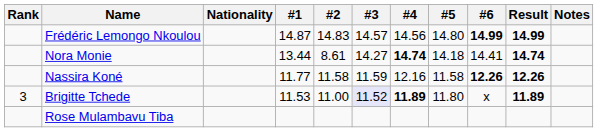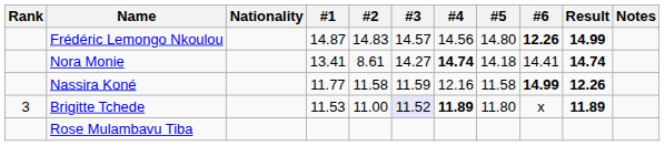 <table class="wikitable sortable" style="text-align:center;font-size:95%">
 <tr>
 <th>Rank</th>
 <th>Name</th>
 <th>Nationality</th>
 <th>#1</th>
 <th>#2</th>
 <th>#3</th>
 <th>#4</th>
 <th>#5</th>
 <th>#6</th>
 <th>Result</th>
 <th>Notes</th>
 </tr>
 <tr>
 <td></td>
 <td align=left><a href='#'>Frédéric Lemongo Nkoulou</a></td>
 <td align=left></td>
 <td>14.87</td>
 <td>14.83</td>
 <td>14.57</td>
 <td>14.56</td>
 <td>14.80</td>
-<td><strong>14.99</strong></td>
+<td><strong>12.26</strong></td>
 <td><strong>14.99</strong></td>
 <td></td>
 </tr>
 <tr>
 <td></td>
 <td align=left><a href='#'>Nora Monie</a></td>
 <td align=left></td>
-<td>13.44</td>
+<td>13.41</td>
 <td>8.61</td>
 <td>14.27</td>
 <td><strong>14.74</strong></td>
 <td>14.18</td>
 <td>14.41</td>
 <td><strong>14.74</strong></td>
 <td></td>
 </tr>
 <tr>
 <td></td>
 <td align=left><a href='#'>Nassira Koné</a></td>
 <td align=left></td>
 <td>11.77</td>
 <td>11.58</td>
 <td>11.59</td>
 <td>12.16</td>
 <td>11.58</td>
-<td><strong>12.26</strong></td>
+<td><strong>14.99</strong></td>
 <td><strong>12.26</strong></td>
 <td></td>
 </tr>
 <tr>
 <td>3</td>
 <td align=left><a href='#'>Brigitte Tchede</a></td>
 <td align=left></td>
 <td>11.53</td>
 <td>11.00</td>
 <td style="background: lavender;">11.52</td>
 <td><strong>11.89</strong></td>
 <td>11.80</td>
 <td>x</td>
 <td><strong>11.89</strong></td>
 <td></td>
 </tr>
 <tr>
 <td></td>
 <td align=left><a href='#'>Rose Mulambavu Tiba</a></td>
 <td align=left></td>
 <td></td>
 <td></td>
 <td></td>
 <td></td>
 <td></td>
 <td></td>
 <td><strong></strong></td>
 <td></td>
 </tr>
 </table>
